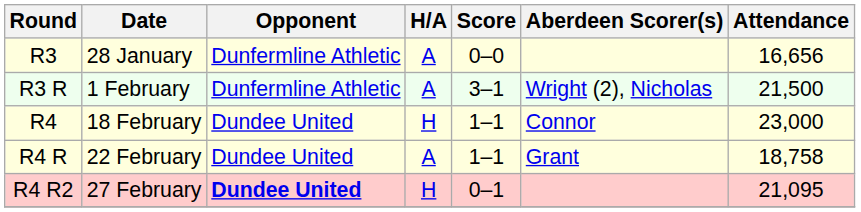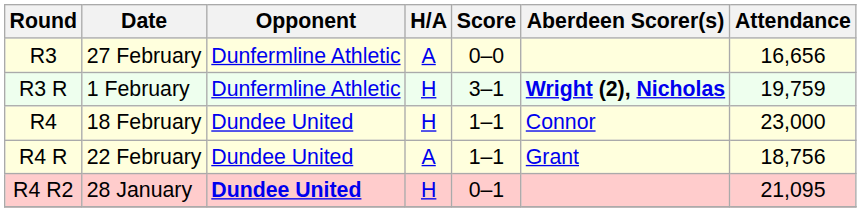 <table class="wikitable" style="text-align:center">
 <tr>
 <th>Round</th>
 <th>Date</th>
 <th>Opponent</th>
 <th>H/A</th>
 <th>Score</th>
 <th>Aberdeen Scorer(s)</th>
 <th>Attendance</th>
 </tr>
 <tr bgcolor=#FFFFDD>
 <td>R3</td>
-<td align=left>28 January</td>
+<td align=left>27 February</td>
 <td align=left><a href='#'>Dunfermline Athletic</a></td>
 <td><a href='#'>A</a></td>
 <td>0–0</td>
 <td align=left></td>
 <td>16,656</td>
 </tr>
 <tr bgcolor=#EEFFEE>
 <td>R3 R</td>
 <td align=left>1 February</td>
 <td align=left><a href='#'>Dunfermline Athletic</a></td>
-<td><a href='#'>A</a></td>
+<td><a href='#'>H</a></td>
 <td>3–1</td>
-<td align=left><a href='#'>Wright</a> (2), <a href='#'>Nicholas</a></td>
-<td>21,500</td>
+<td align=left><strong><a href='#'>Wright</a> (2), <a href='#'>Nicholas</a></strong></td>
+<td>19,759</td>
 </tr>
 <tr bgcolor=#FFFFDD>
 <td>R4</td>
 <td align=left>18 February</td>
 <td align=left><a href='#'>Dundee United</a></td>
 <td><a href='#'>H</a></td>
 <td>1–1</td>
 <td align=left><a href='#'>Connor</a></td>
 <td>23,000</td>
 </tr>
 <tr bgcolor=#FFFFDD>
 <td>R4 R</td>
 <td align=left>22 February</td>
 <td align=left><a href='#'>Dundee United</a></td>
 <td><a href='#'>A</a></td>
 <td>1–1</td>
 <td align=left><a href='#'>Grant</a></td>
-<td>18,758</td>
+<td>18,756</td>
 </tr>
 <tr bgcolor=#FFCCCC>
 <td>R4 R2</td>
-<td align=left>27 February</td>
+<td align=left>28 January</td>
 <td align=left><strong><a href='#'>Dundee United</a></strong></td>
 <td><a href='#'>H</a></td>
 <td>0–1</td>
 <td align=left></td>
 <td>21,095</td>
 </tr>
 <tr>
 </tr>
 </table>
